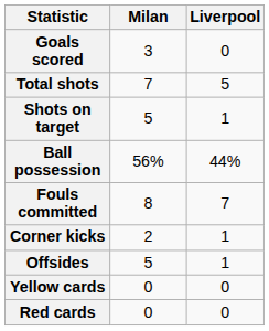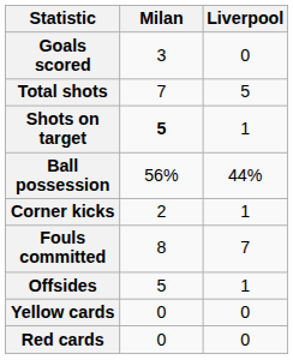 <table class="wikitable plainrowheaders" style="text-align:center">
 <tr>
 <th scope="col" style="width:100px">Statistic</th>
 <th scope="col" style="width:70px">Milan</th>
 <th scope="col" style="width:70px">Liverpool</th>
 </tr>
 <tr>
 <th scope=row>Goals scored</th>
 <td>3</td>
 <td>0</td>
 </tr>
 <tr>
 <th scope=row>Total shots</th>
 <td>7</td>
 <td>5</td>
 </tr>
 <tr>
 <th scope=row>Shots on target</th>
-<td>5</td>
+<td><strong>5</strong></td>
 <td>1</td>
 </tr>
 <tr>
 <th scope=row>Ball possession</th>
 <td>56%</td>
 <td>44%</td>
 </tr>
 <tr>
+<th scope=row>Corner kicks</th>
+<td>2</td>
+<td>1</td>
+</tr>
+<tr>
 <th scope=row>Fouls committed</th>
 <td>8</td>
 <td>7</td>
-</tr>
-<tr>
-<th scope=row>Corner kicks</th>
-<td>2</td>
-<td>1</td>
 </tr>
 <tr>
 <th scope=row>Offsides</th>
 <td>5</td>
 <td>1</td>
 </tr>
 <tr>
 <th scope=row>Yellow cards</th>
 <td>0</td>
 <td>0</td>
 </tr>
 <tr>
 <th scope=row>Red cards</th>
 <td>0</td>
 <td>0</td>
 </tr>
 </table>
